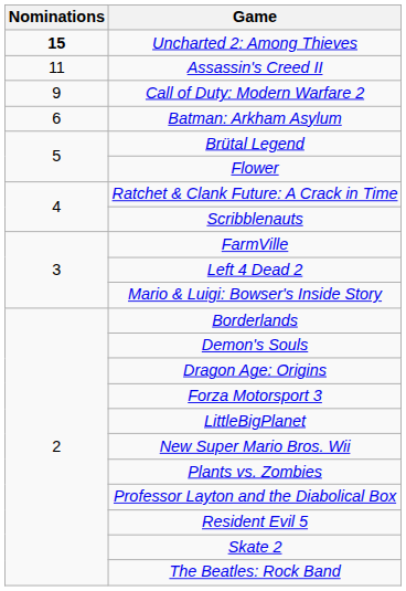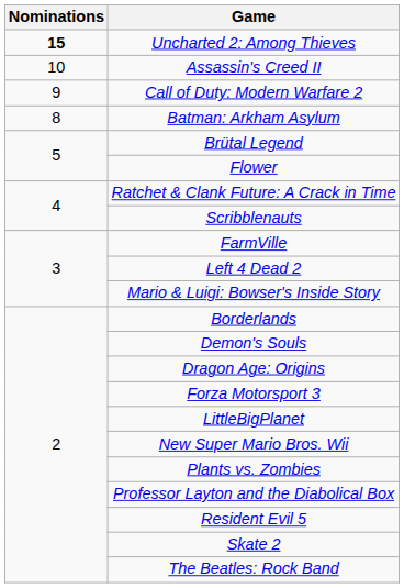 <table class="wikitable floatleft" rowspan="2" style="text-align:center;" background: #f6e39c;>
 <tr>
 <th scope="col">Nominations</th>
 <th scope="col">Game</th>
 </tr>
 <tr>
 <td><strong>15</strong></td>
 <td><em><a href='#'>Uncharted 2: Among Thieves</a></em></td>
 </tr>
 <tr>
-<td>11</td>
+<td>10</td>
 <td><em><a href='#'>Assassin's Creed II</a></em></td>
 </tr>
 <tr>
 <td>9</td>
 <td><em><a href='#'>Call of Duty: Modern Warfare 2</a></em></td>
 </tr>
 <tr>
-<td>6</td>
+<td>8</td>
 <td><em><a href='#'>Batman: Arkham Asylum</a></em></td>
 </tr>
 <tr>
 <td rowspan=2>5</td>
 <td><em><a href='#'>Brütal Legend</a></em></td>
 </tr>
 <tr>
 <td><em><a href='#'>Flower</a></em></td>
 </tr>
 <tr>
 <td rowspan=2>4</td>
 <td><em><a href='#'>Ratchet & Clank Future: A Crack in Time</a></em></td>
 </tr>
 <tr>
 <td><em><a href='#'>Scribblenauts</a></em></td>
 </tr>
 <tr>
 <td rowspan=3>3</td>
 <td><em><a href='#'>FarmVille</a></em></td>
 </tr>
 <tr>
 <td><em><a href='#'>Left 4 Dead 2</a></em></td>
 </tr>
 <tr>
 <td><em><a href='#'>Mario & Luigi: Bowser's Inside Story</a></em></td>
 </tr>
 <tr>
 <td rowspan=11>2</td>
 <td><em><a href='#'>Borderlands</a></em></td>
 </tr>
 <tr>
 <td><em><a href='#'>Demon's Souls</a></em></td>
 </tr>
 <tr>
 <td><em><a href='#'>Dragon Age: Origins</a></em></td>
 </tr>
 <tr>
 <td><em><a href='#'>Forza Motorsport 3</a></em></td>
 </tr>
 <tr>
 <td><em><a href='#'>LittleBigPlanet</a></em></td>
 </tr>
 <tr>
 <td><em><a href='#'>New Super Mario Bros. Wii</a></em></td>
 </tr>
 <tr>
 <td><em><a href='#'>Plants vs. Zombies</a></em></td>
 </tr>
 <tr>
 <td><em><a href='#'>Professor Layton and the Diabolical Box</a></em></td>
 </tr>
 <tr>
 <td><em><a href='#'>Resident Evil 5</a></em></td>
 </tr>
 <tr>
 <td><em><a href='#'>Skate 2</a></em></td>
 </tr>
 <tr>
 <td><em><a href='#'>The Beatles: Rock Band</a></em></td>
 </tr>
 </table>
